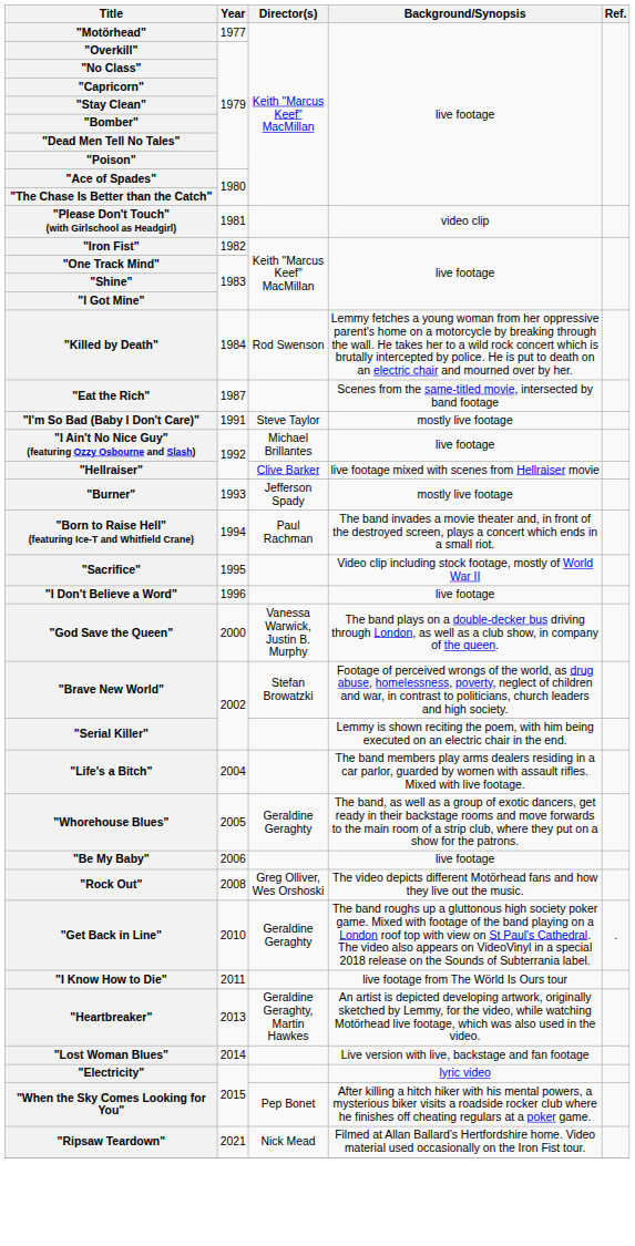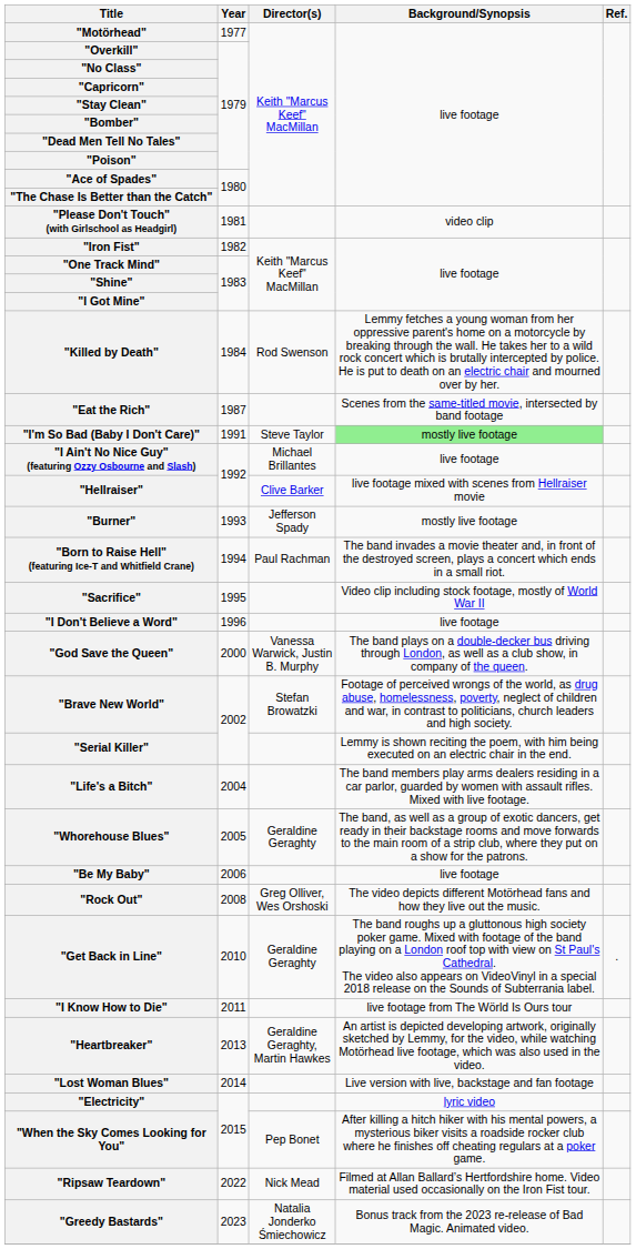 <table class="wikitable plainrowheaders" style="text-align:center;">
 <tr>
 <th scope="col" style="width:18em;">Title</th>
 <th scope="col">Year</th>
 <th scope="col">Director(s)</th>
 <th scope="col">Background/Synopsis</th>
 <th scope="col">Ref.</th>
 </tr>
 <tr>
 <th scope="row">"Motörhead"</th>
 <td rowspan="1">1977</td>
 <td rowspan="10"><a href='#'>Keith "Marcus Keef" MacMillan</a></td>
 <td rowspan="10">live footage</td>
 <td rowspan="10"></td>
 </tr>
 <tr>
 <th scope="row">"Overkill"</th>
 <td rowspan="7">1979</td>
 </tr>
 <tr>
 <th scope="row">"No Class"</th>
 </tr>
 <tr>
 <th scope="row">"Capricorn"</th>
 </tr>
 <tr>
 <th scope="row">"Stay Clean"</th>
 </tr>
 <tr>
 <th scope="row">"Bomber"</th>
 </tr>
 <tr>
 <th scope="row">"Dead Men Tell No Tales"</th>
 </tr>
 <tr>
 <th scope="row">"Poison"</th>
 </tr>
 <tr>
 <th scope="row">"Ace of Spades"</th>
 <td rowspan="2">1980</td>
 </tr>
 <tr>
 <th scope="row">"The Chase Is Better than the Catch"</th>
 </tr>
 <tr>
 <th scope="row">"Please Don't Touch"<br><small>(with Girlschool as Headgirl)</small></th>
 <td>1981</td>
 <td></td>
 <td>video clip</td>
 <td></td>
 </tr>
 <tr>
 <th scope="row">"Iron Fist"</th>
 <td>1982</td>
 <td rowspan="4">Keith "Marcus Keef" MacMillan</td>
 <td rowspan="4">live footage</td>
 <td rowspan="4"></td>
 </tr>
 <tr>
 <th scope="row">"One Track Mind"</th>
 <td rowspan="3">1983</td>
 </tr>
 <tr>
 <th scope="row">"Shine"</th>
 </tr>
 <tr>
 <th scope="row">"I Got Mine"</th>
 </tr>
 <tr>
 <th scope="row">"Killed by Death"</th>
 <td>1984</td>
 <td>Rod Swenson</td>
 <td>Lemmy fetches a young woman from her oppressive parent's home on a motorcycle by breaking through the wall. He takes her to a wild rock concert which is brutally intercepted by police. He is put to death on an <a href='#'>electric chair</a> and mourned over by her.</td>
 <td></td>
 </tr>
 <tr>
 <th scope="row">"Eat the Rich"</th>
 <td>1987</td>
 <td></td>
 <td>Scenes from the <a href='#'>same-titled movie</a>, intersected by band footage</td>
 <td></td>
 </tr>
 <tr>
 <th scope="row">"I'm So Bad (Baby I Don't Care)"</th>
 <td>1991</td>
 <td>Steve Taylor</td>
-<td>mostly live footage</td>
+<td style="background: lightgreen;">mostly live footage</td>
 <td></td>
 </tr>
 <tr>
 <th scope="row">"I Ain't No Nice Guy"<br><small>(featuring <a href='#'>Ozzy Osbourne</a> and <a href='#'>Slash</a>)</small></th>
 <td rowspan="2">1992</td>
 <td>Michael Brillantes</td>
 <td>live footage</td>
 <td></td>
 </tr>
 <tr>
 <th scope="row">"Hellraiser"</th>
 <td><a href='#'>Clive Barker</a></td>
 <td>live footage mixed with scenes from <a href='#'>Hellraiser</a> movie</td>
 <td></td>
 </tr>
 <tr>
 <th scope="row">"Burner"</th>
 <td>1993</td>
 <td>Jefferson Spady</td>
 <td>mostly live footage</td>
 <td></td>
 </tr>
 <tr>
 <th scope="row">"Born to Raise Hell"<br><small>(featuring Ice-T and Whitfield Crane)</small></th>
 <td>1994</td>
 <td>Paul Rachman</td>
 <td>The band invades a movie theater and, in front of the destroyed screen, plays a concert which ends in a small riot.</td>
 <td></td>
 </tr>
 <tr>
 <th scope="row">"Sacrifice"</th>
 <td>1995</td>
 <td></td>
 <td>Video clip including stock footage, mostly of <a href='#'>World War II</a></td>
 <td></td>
 </tr>
 <tr>
 <th scope="row">"I Don't Believe a Word"</th>
 <td>1996</td>
 <td></td>
 <td>live footage</td>
 <td></td>
 </tr>
 <tr>
 <th scope="row">"God Save the Queen"</th>
 <td>2000</td>
 <td>Vanessa Warwick, Justin B. Murphy</td>
 <td>The band plays on a <a href='#'>double-decker bus</a> driving through <a href='#'>London</a>, as well as a club show, in company of <a href='#'>the queen</a>.</td>
 <td></td>
 </tr>
 <tr>
 <th scope="row">"Brave New World"</th>
 <td rowspan="2">2002</td>
 <td>Stefan Browatzki</td>
 <td>Footage of perceived wrongs of the world, as <a href='#'>drug abuse</a>, <a href='#'>homelessness</a>, <a href='#'>poverty</a>, neglect of children and war, in contrast to politicians, church leaders and high society.</td>
 <td></td>
 </tr>
 <tr>
 <th scope="row">"Serial Killer"</th>
 <td></td>
 <td>Lemmy is shown reciting the poem, with him being executed on an electric chair in the end.</td>
 <td></td>
 </tr>
 <tr>
 <th scope="row">"Life's a Bitch"</th>
 <td>2004</td>
 <td></td>
 <td>The band members play arms dealers residing in a car parlor, guarded by women with assault rifles. Mixed with live footage.</td>
 <td></td>
 </tr>
 <tr>
 <th scope="row">"Whorehouse Blues"</th>
 <td>2005</td>
 <td>Geraldine Geraghty</td>
 <td>The band, as well as a group of exotic dancers, get ready in their backstage rooms and move forwards to the main room of a strip club, where they put on a show for the patrons.</td>
 <td></td>
 </tr>
 <tr>
 <th scope="row">"Be My Baby"</th>
 <td>2006</td>
 <td></td>
 <td>live footage</td>
 <td></td>
 </tr>
 <tr>
 <th scope="row">"Rock Out"</th>
 <td>2008</td>
 <td>Greg Olliver, Wes Orshoski</td>
 <td>The video depicts different Motörhead fans and how they live out the music.</td>
 <td></td>
 </tr>
 <tr>
 <th scope="row">"Get Back in Line"</th>
 <td>2010</td>
 <td>Geraldine Geraghty</td>
 <td>The band roughs up a gluttonous high society poker game. Mixed with footage of the band playing on a <a href='#'>London</a> roof top with view on <a href='#'>St Paul's Cathedral</a>.<br>The video also appears on VideoVinyl in a special 2018 release on the Sounds of Subterrania label.</td>
 <td>.</td>
 </tr>
 <tr>
 <th scope="row">"I Know How to Die"</th>
 <td>2011</td>
 <td></td>
 <td>live footage from The Wörld Is Ours tour</td>
 <td></td>
 </tr>
 <tr>
 <th scope="row">"Heartbreaker"</th>
 <td>2013</td>
 <td>Geraldine Geraghty, Martin Hawkes</td>
 <td>An artist is depicted developing artwork, originally sketched by Lemmy, for the video, while watching Motörhead live footage, which was also used in the video.</td>
 <td></td>
 </tr>
 <tr>
 <th scope="row">"Lost Woman Blues"</th>
 <td>2014</td>
 <td></td>
 <td>Live version with live, backstage and fan footage</td>
 <td></td>
 </tr>
 <tr>
 <th scope="row">"Electricity"</th>
 <td rowspan="2">2015</td>
 <td></td>
 <td><a href='#'>lyric video</a></td>
 <td></td>
 </tr>
 <tr>
 <th scope="row">"When the Sky Comes Looking for You"</th>
 <td>Pep Bonet</td>
 <td>After killing a hitch hiker with his mental powers, a mysterious biker visits a roadside rocker club where he finishes off cheating regulars at a <a href='#'>poker</a> game.</td>
 <td></td>
 </tr>
 <tr>
 <th scope="row">"Ripsaw Teardown"</th>
-<td>2021</td>
+<td>2022</td>
 <td>Nick Mead</td>
 <td>Filmed at Allan Ballard’s Hertfordshire home. Video material used occasionally on the Iron Fist tour.</td>
 <td></td>
 </tr>
 <tr>
+<th scope="row">"Greedy Bastards"</th>
+<td>2023</td>
+<td>Natalia Jonderko Śmiechowicz</td>
+<td>Bonus track from the 2023 re-release of Bad Magic. Animated video.</td>
+<td></td>
+</tr>
+<tr>
 </tr>
 </table>
